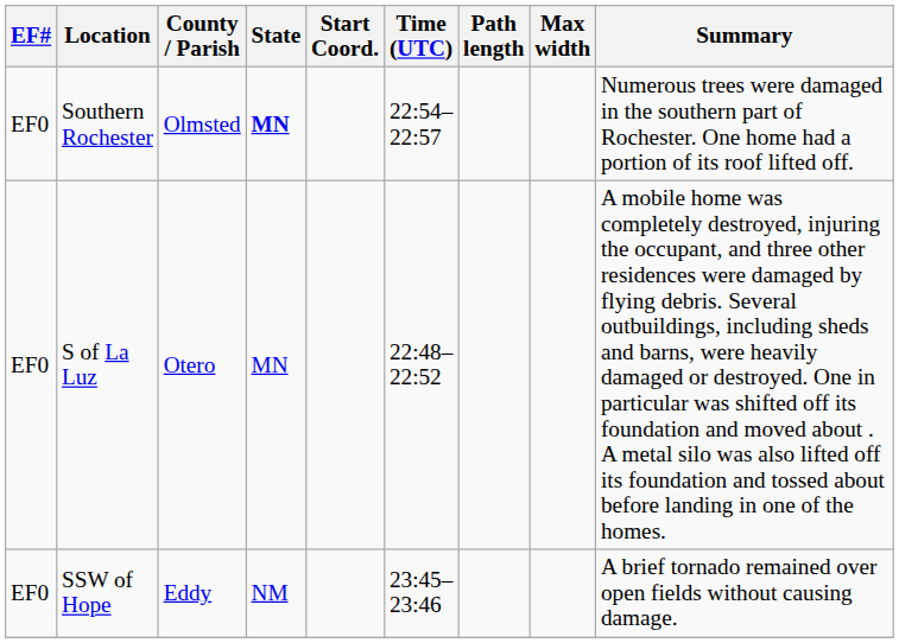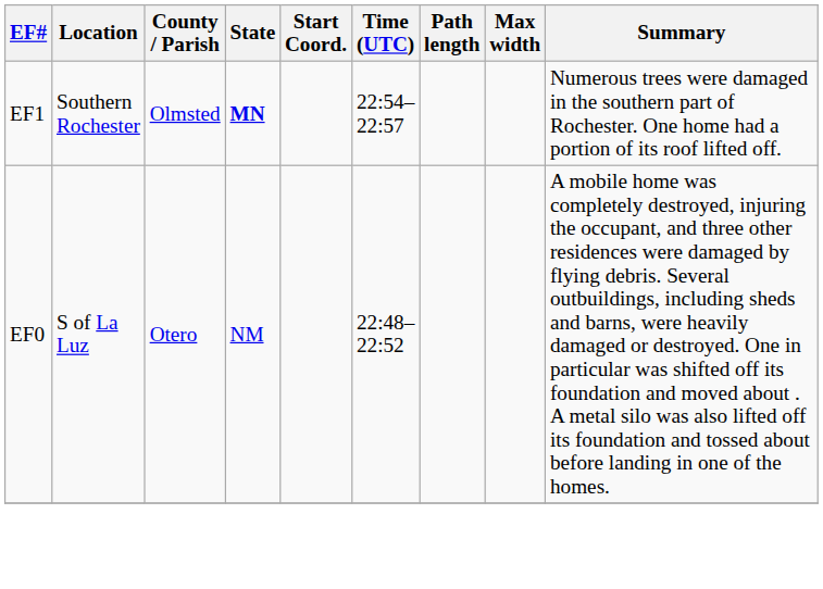 <table class="wikitable sortable" style="width:100%;">
 <tr>
 <th scope="col" style="width:3%; text-align:center;"><a href='#'>EF#</a></th>
 <th scope="col" style="width:7%; text-align:center;" class="unsortable">Location</th>
 <th scope="col" style="width:6%; text-align:center;" class="unsortable">County / Parish</th>
 <th scope="col" style="width:5%; text-align:center;">State</th>
 <th scope="col" style="width:6%; text-align:center;">Start Coord.</th>
 <th scope="col" style="width:6%; text-align:center;">Time (<a href='#'>UTC</a>)</th>
 <th scope="col" style="width:6%; text-align:center;">Path length</th>
 <th scope="col" style="width:6%; text-align:center;">Max width</th>
 <th scope="col" class="unsortable" style="width:48%; text-align:center;">Summary</th>
 </tr>
 <tr>
-<td bgcolor=>EF0</td>
+<td bgcolor=>EF1</td>
 <td>Southern <a href='#'>Rochester</a></td>
 <td><a href='#'>Olmsted</a></td>
 <td><strong><a href='#'>MN</a></strong></td>
 <td></td>
 <td>22:54–22:57</td>
 <td></td>
 <td></td>
 <td>Numerous trees were damaged in the southern part of Rochester. One home had a portion of its roof lifted off.</td>
 </tr>
 <tr>
 <td bgcolor=>EF0</td>
 <td>S of <a href='#'>La Luz</a></td>
 <td><a href='#'>Otero</a></td>
-<td><a href='#'>MN</a></td>
+<td><a href='#'>NM</a></td>
 <td></td>
 <td>22:48–22:52</td>
 <td></td>
 <td></td>
 <td>A mobile home was completely destroyed, injuring the occupant, and three other residences were damaged by flying debris. Several outbuildings, including sheds and barns, were heavily damaged or destroyed. One in particular was shifted off its foundation and moved about . A metal silo was also lifted off its foundation and tossed about  before landing in one of the homes.</td>
 </tr>
 <tr>
-<td bgcolor=>EF0</td>
-<td>SSW of <a href='#'>Hope</a></td>
-<td><a href='#'>Eddy</a></td>
-<td><a href='#'>NM</a></td>
-<td></td>
-<td>23:45–23:46</td>
-<td></td>
-<td></td>
-<td>A brief tornado remained over open fields without causing damage.</td>
-</tr>
-<tr>
 </tr>
 </table>
